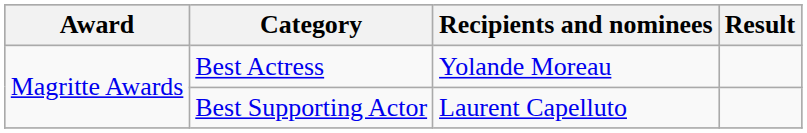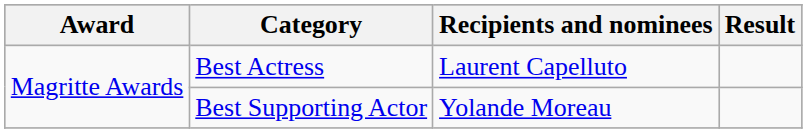 <table class="wikitable plainrowheaders sortable">
 <tr style="background:#ccc; text-align:center;">
 <th scope="col">Award</th>
 <th scope="col">Category</th>
 <th scope="col">Recipients and nominees</th>
 <th scope="col">Result</th>
 </tr>
 <tr>
 <td rowspan=2><a href='#'>Magritte Awards</a></td>
 <td><a href='#'>Best Actress</a></td>
-<td><a href='#'>Yolande Moreau</a></td>
+<td><a href='#'>Laurent Capelluto</a></td>
 <td></td>
 </tr>
 <tr>
 <td><a href='#'>Best Supporting Actor</a></td>
-<td><a href='#'>Laurent Capelluto</a></td>
+<td><a href='#'>Yolande Moreau</a></td>
 <td></td>
 </tr>
 </table>
